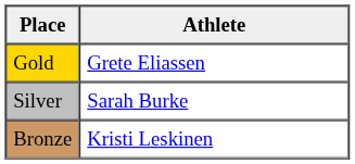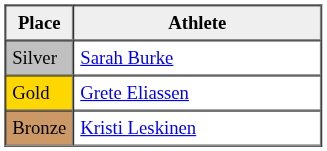 <table border=1 cellpadding=5 cellspacing=0>
 <tr>
 <th style="background:#efefef;" width="20">Place</th>
 <th style="background:#efefef;" width="200">Athlete</th>
 </tr>
 <tr align=left>
+<td style="background:silver;">Silver</td>
+<td><a href='#'>Sarah Burke</a></td>
+</tr>
+<tr align=left>
 <td style="background:gold;">Gold</td>
 <td><a href='#'>Grete Eliassen</a></td>
-</tr>
-<tr align=left>
-<td style="background:silver;">Silver</td>
-<td><a href='#'>Sarah Burke</a></td>
 </tr>
 <tr align=left>
 <td style="background:#CC9966;">Bronze</td>
 <td><a href='#'>Kristi Leskinen</a></td>
 </tr>
 </table>
